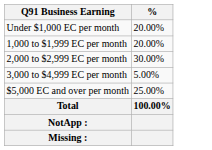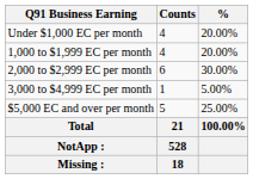 <table class="wikitable sortable">
 <tr>
 <th>Q91 Business Earning</th>
+<th>Counts</th>
 <th>%</th>
 </tr>
 <tr>
 <td>Under $1,000 EC per month</td>
+<td>4</td>
 <td>20.00%</td>
 </tr>
 <tr>
 <td>1,000 to $1,999 EC per month</td>
+<td>4</td>
 <td>20.00%</td>
 </tr>
 <tr>
 <td>2,000 to $2,999 EC per month</td>
+<td>6</td>
 <td>30.00%</td>
 </tr>
 <tr>
 <td>3,000 to $4,999 EC per month</td>
+<td>1</td>
 <td>5.00%</td>
 </tr>
 <tr>
 <td>$5,000 EC and over per month</td>
+<td>5</td>
 <td>25.00%</td>
 </tr>
 <tr>
 <th>Total</th>
+<th>21</th>
 <th>100.00%</th>
 </tr>
 <tr>
 <th>NotApp :</th>
+<th>528</th>
 <th></th>
 </tr>
 <tr>
 <th>Missing :</th>
+<th>18</th>
 <th></th>
 </tr>
 </table>
